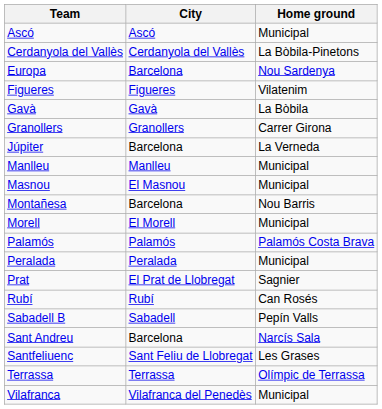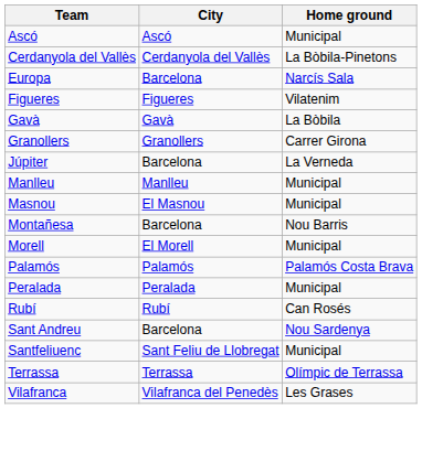 <table class="wikitable sortable">
 <tr>
 <th>Team</th>
 <th>City</th>
 <th>Home ground</th>
 </tr>
 <tr>
 <td><a href='#'>Ascó</a></td>
 <td><a href='#'>Ascó</a></td>
 <td>Municipal</td>
 </tr>
 <tr>
 <td><a href='#'>Cerdanyola del Vallès</a></td>
 <td><a href='#'>Cerdanyola del Vallès</a></td>
 <td>La Bòbila-Pinetons</td>
 </tr>
 <tr>
 <td><a href='#'>Europa</a></td>
 <td><a href='#'>Barcelona</a></td>
-<td><a href='#'>Nou Sardenya</a></td>
+<td><a href='#'>Narcís Sala</a></td>
 </tr>
 <tr>
 <td><a href='#'>Figueres</a></td>
 <td><a href='#'>Figueres</a></td>
 <td>Vilatenim</td>
 </tr>
 <tr>
 <td><a href='#'>Gavà</a></td>
 <td><a href='#'>Gavà</a></td>
 <td>La Bòbila</td>
 </tr>
 <tr>
 <td><a href='#'>Granollers</a></td>
 <td><a href='#'>Granollers</a></td>
 <td>Carrer Girona</td>
 </tr>
 <tr>
 <td><a href='#'>Júpiter</a></td>
 <td>Barcelona</td>
 <td>La Verneda</td>
 </tr>
 <tr>
 <td><a href='#'>Manlleu</a></td>
 <td><a href='#'>Manlleu</a></td>
 <td>Municipal</td>
 </tr>
 <tr>
 <td><a href='#'>Masnou</a></td>
 <td><a href='#'>El Masnou</a></td>
 <td>Municipal</td>
 </tr>
 <tr>
 <td><a href='#'>Montañesa</a></td>
 <td>Barcelona</td>
 <td>Nou Barris</td>
 </tr>
 <tr>
 <td><a href='#'>Morell</a></td>
 <td><a href='#'>El Morell</a></td>
 <td>Municipal</td>
 </tr>
 <tr>
 <td><a href='#'>Palamós</a></td>
 <td><a href='#'>Palamós</a></td>
 <td><a href='#'>Palamós Costa Brava</a></td>
 </tr>
 <tr>
 <td><a href='#'>Peralada</a></td>
 <td><a href='#'>Peralada</a></td>
 <td>Municipal</td>
 </tr>
 <tr>
-<td><a href='#'>Prat</a></td>
-<td><a href='#'>El Prat de Llobregat</a></td>
-<td>Sagnier</td>
-</tr>
-<tr>
 <td><a href='#'>Rubí</a></td>
 <td><a href='#'>Rubí</a></td>
 <td>Can Rosés</td>
 </tr>
 <tr>
-<td><a href='#'>Sabadell B</a></td>
-<td><a href='#'>Sabadell</a></td>
-<td>Pepín Valls</td>
-</tr>
-<tr>
 <td><a href='#'>Sant Andreu</a></td>
 <td>Barcelona</td>
-<td><a href='#'>Narcís Sala</a></td>
+<td><a href='#'>Nou Sardenya</a></td>
 </tr>
 <tr>
 <td><a href='#'>Santfeliuenc</a></td>
 <td><a href='#'>Sant Feliu de Llobregat</a></td>
-<td>Les Grases</td>
+<td>Municipal</td>
 </tr>
 <tr>
 <td><a href='#'>Terrassa</a></td>
 <td><a href='#'>Terrassa</a></td>
 <td><a href='#'>Olímpic de Terrassa</a></td>
 </tr>
 <tr>
 <td><a href='#'>Vilafranca</a></td>
 <td><a href='#'>Vilafranca del Penedès</a></td>
-<td>Municipal</td>
+<td>Les Grases</td>
 </tr>
 </table>
